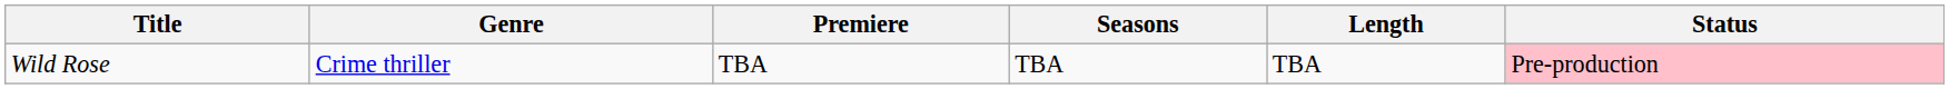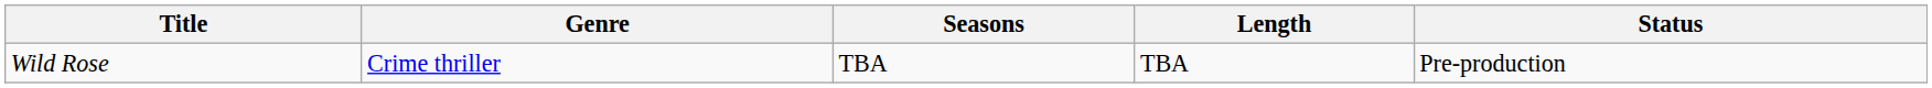 <table class="wikitable sortable" style="width:100%;">
 <tr>
 <th>Title</th>
 <th>Genre</th>
-<th>Premiere</th>
 <th>Seasons</th>
 <th>Length</th>
 <th>Status</th>
 </tr>
 <tr>
 <td><em>Wild Rose</em></td>
 <td><a href='#'>Crime thriller</a></td>
 <td>TBA</td>
 <td>TBA</td>
-<td>TBA</td>
-<td style="background: pink;">Pre-production</td>
+<td>Pre-production</td>
 </tr>
 </table>
